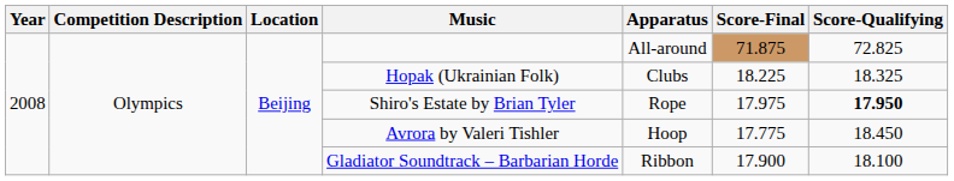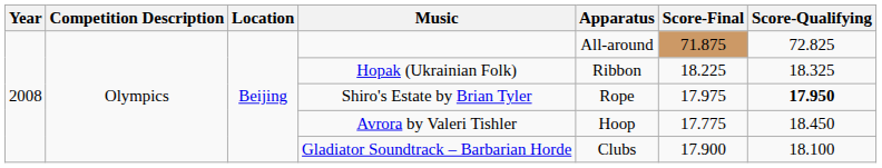 <table class="wikitable" style="text-align:center">
 <tr>
 <th>Year</th>
 <th>Competition Description</th>
 <th>Location</th>
 <th>Music</th>
 <th>Apparatus</th>
 <th>Score-Final</th>
 <th>Score-Qualifying</th>
 </tr>
 <tr>
 <td rowspan="5">2008</td>
 <td rowspan="5">Olympics</td>
 <td rowspan="5"><a href='#'>Beijing</a></td>
 <td></td>
 <td>All-around</td>
 <td style="background:#c96;">71.875</td>
 <td>72.825</td>
 </tr>
 <tr>
 <td><a href='#'>Hopak</a> (Ukrainian Folk)</td>
-<td>Clubs</td>
+<td>Ribbon</td>
 <td>18.225</td>
 <td>18.325</td>
 </tr>
 <tr>
 <td>Shiro's Estate by <a href='#'>Brian Tyler</a></td>
 <td>Rope</td>
 <td>17.975</td>
 <td><strong>17.950</strong></td>
 </tr>
 <tr>
 <td><a href='#'>Avrora</a> by Valeri Tishler</td>
 <td>Hoop</td>
 <td>17.775</td>
 <td>18.450</td>
 </tr>
 <tr>
 <td><a href='#'>Gladiator Soundtrack – Barbarian Horde</a></td>
-<td>Ribbon</td>
+<td>Clubs</td>
 <td>17.900</td>
 <td>18.100</td>
 </tr>
 </table>
